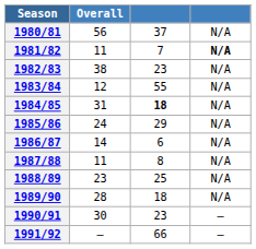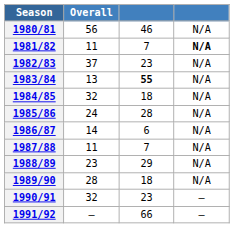 <table class="wikitable" style="font-size:86%; text-align:center; border:grey solid 1px; border-collapse:collapse; background:#ffffff;">
 <tr>
 <th style="background-color:#369; color:white; width:60px;"> Season </th>
 <th style="background-color:#4180be; color:white; width:55px;">Overall</th>
 <th style="background-color:#4180be; color:white; width:55px;"></th>
 <th style="background-color:#4180be; color:white; width:55px;"></th>
 </tr>
 <tr>
 <th scope=row align=center><a href='#'>1980/81</a></th>
 <td align=center>56</td>
-<td align=center>37</td>
+<td align=center>46</td>
 <td align=center>N/A</td>
 </tr>
 <tr>
 <th scope=row align=center><a href='#'>1981/82</a></th>
 <td align=center>11</td>
 <td align=center>7</td>
 <td align=center><strong>N/A</strong></td>
 </tr>
 <tr>
 <th scope=row align=center><a href='#'>1982/83</a></th>
-<td align=center>38</td>
+<td align=center>37</td>
 <td align=center>23</td>
 <td align=center>N/A</td>
 </tr>
 <tr>
 <th scope=row align=center><a href='#'>1983/84</a></th>
-<td align=center>12</td>
-<td align=center>55</td>
+<td align=center>13</td>
+<td align=center><strong>55</strong></td>
 <td align=center>N/A</td>
 </tr>
 <tr>
 <th scope=row align=center><a href='#'>1984/85</a></th>
-<td align=center>31</td>
-<td align=center><strong>18</strong></td>
+<td align=center>32</td>
+<td align=center>18</td>
 <td align=center>N/A</td>
 </tr>
 <tr>
 <th scope=row align=center><a href='#'>1985/86</a></th>
 <td align=center>24</td>
-<td align=center>29</td>
+<td align=center>28</td>
 <td align=center>N/A</td>
 </tr>
 <tr>
 <th scope=row align=center><a href='#'>1986/87</a></th>
 <td align=center>14</td>
 <td align=center>6</td>
 <td align=center>N/A</td>
 </tr>
 <tr>
 <th scope=row align=center><a href='#'>1987/88</a></th>
 <td align=center>11</td>
-<td align=center>8</td>
+<td align=center>7</td>
 <td align=center>N/A</td>
 </tr>
 <tr>
 <th scope=row align=center><a href='#'>1988/89</a></th>
 <td align=center>23</td>
-<td align=center>25</td>
+<td align=center>29</td>
 <td align=center>N/A</td>
 </tr>
 <tr>
 <th scope=row align=center><a href='#'>1989/90</a></th>
 <td align=center>28</td>
 <td align=center>18</td>
 <td align=center>N/A</td>
 </tr>
 <tr>
 <th scope=row align=center><a href='#'>1990/91</a></th>
-<td align=center>30</td>
+<td align=center>32</td>
 <td align=center>23</td>
 <td align=center>—</td>
 </tr>
 <tr>
 <th scope=row align=center><a href='#'>1991/92</a></th>
 <td align=center>—</td>
 <td align=center>66</td>
 <td align=center>—</td>
 </tr>
 </table>
